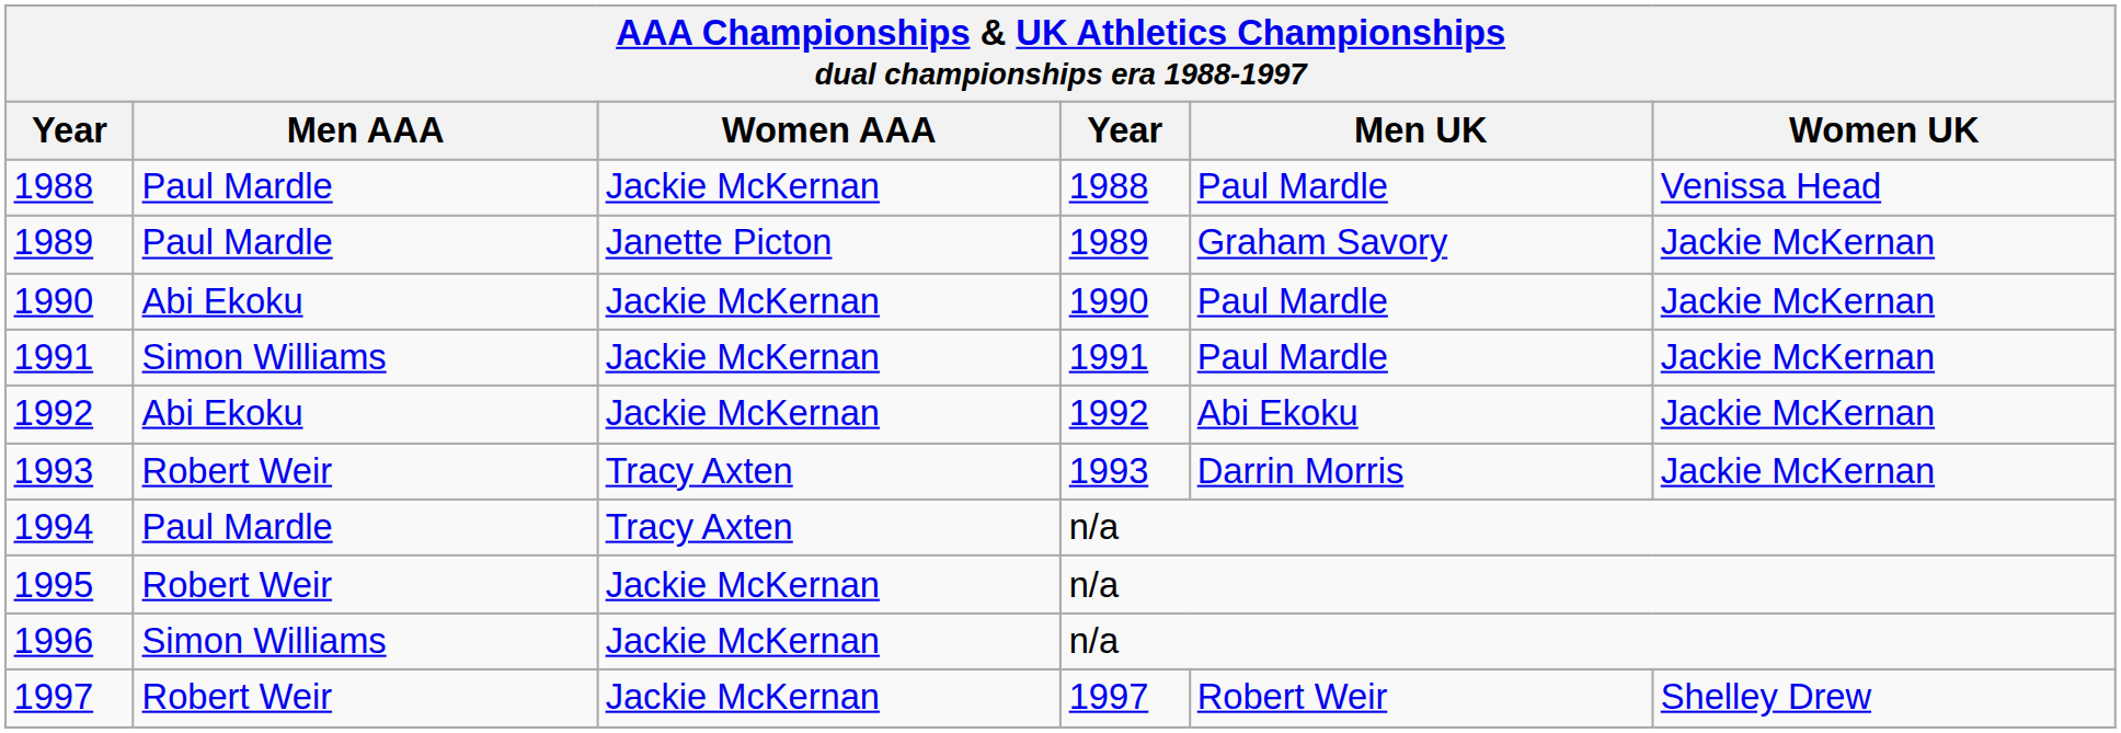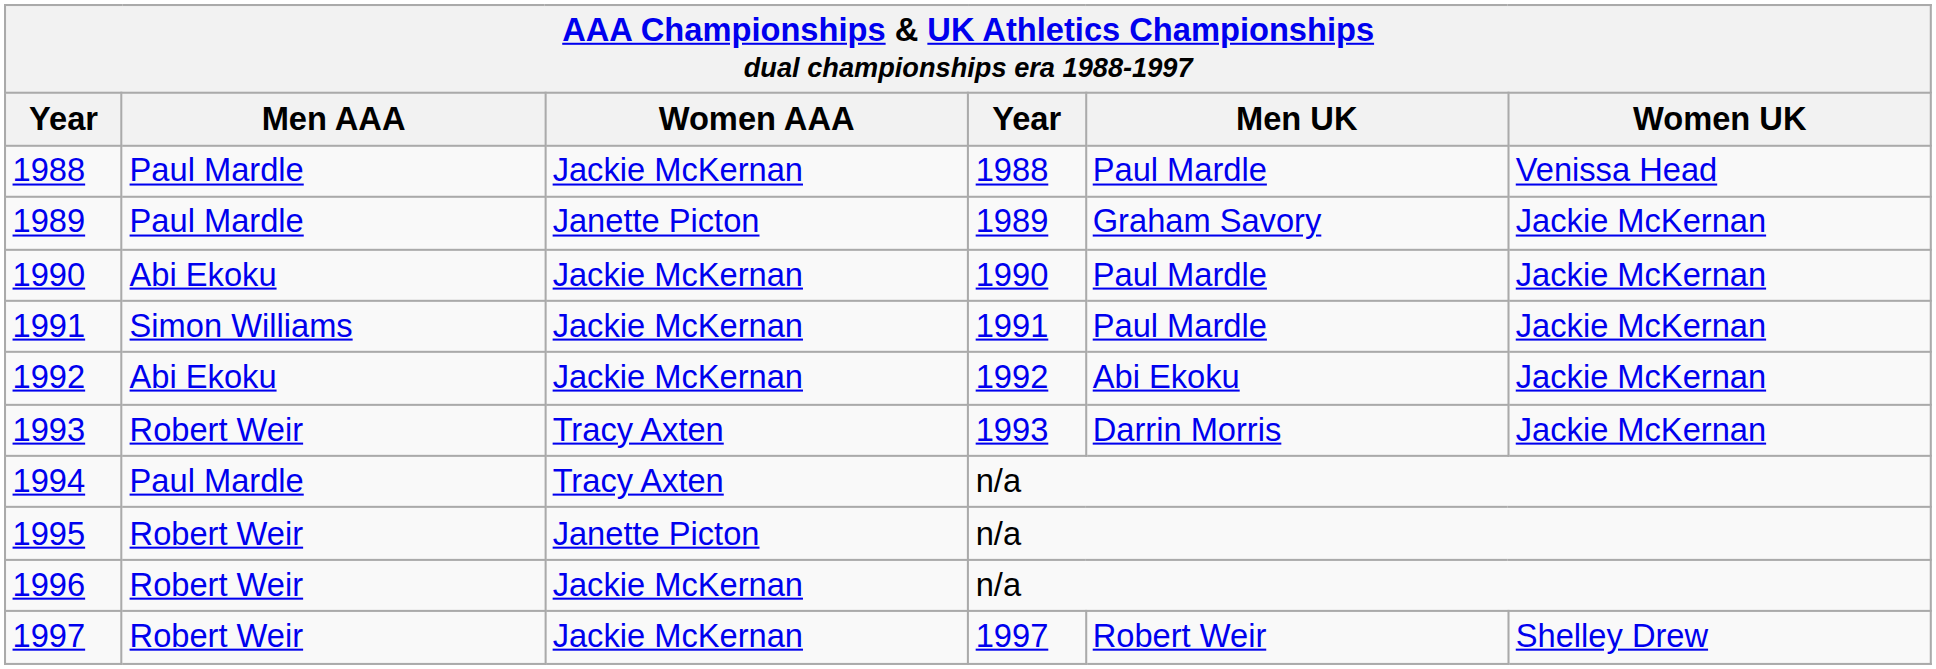 <table class="wikitable">
 <tr>
 <th colspan="6"><a href='#'>AAA Championships</a> & <a href='#'>UK Athletics Championships</a><br><em><small>dual championships era 1988-1997</small></em></th>
 </tr>
 <tr>
 <th width=50>Year</th>
 <th width=200>Men AAA</th>
 <th width=200>Women AAA</th>
 <th width=50>Year</th>
 <th width=200>Men UK</th>
 <th width=200>Women UK</th>
 </tr>
 <tr>
 <td><a href='#'>1988</a></td>
 <td><a href='#'>Paul Mardle</a></td>
 <td><a href='#'>Jackie McKernan</a></td>
 <td><a href='#'>1988</a></td>
 <td><a href='#'>Paul Mardle</a></td>
 <td><a href='#'>Venissa Head</a></td>
 </tr>
 <tr>
 <td><a href='#'>1989</a></td>
 <td><a href='#'>Paul Mardle</a></td>
 <td><a href='#'>Janette Picton</a></td>
 <td><a href='#'>1989</a></td>
 <td><a href='#'>Graham Savory</a></td>
 <td><a href='#'>Jackie McKernan</a></td>
 </tr>
 <tr>
 <td><a href='#'>1990</a></td>
 <td><a href='#'>Abi Ekoku</a></td>
 <td><a href='#'>Jackie McKernan</a></td>
 <td><a href='#'>1990</a></td>
 <td><a href='#'>Paul Mardle</a></td>
 <td><a href='#'>Jackie McKernan</a></td>
 </tr>
 <tr>
 <td><a href='#'>1991</a></td>
 <td><a href='#'>Simon Williams</a></td>
 <td><a href='#'>Jackie McKernan</a></td>
 <td><a href='#'>1991</a></td>
 <td><a href='#'>Paul Mardle</a></td>
 <td><a href='#'>Jackie McKernan</a></td>
 </tr>
 <tr>
 <td><a href='#'>1992</a></td>
 <td><a href='#'>Abi Ekoku</a></td>
 <td><a href='#'>Jackie McKernan</a></td>
 <td><a href='#'>1992</a></td>
 <td><a href='#'>Abi Ekoku</a></td>
 <td><a href='#'>Jackie McKernan</a></td>
 </tr>
 <tr>
 <td><a href='#'>1993</a></td>
 <td><a href='#'>Robert Weir</a></td>
 <td><a href='#'>Tracy Axten</a></td>
 <td><a href='#'>1993</a></td>
 <td><a href='#'>Darrin Morris</a></td>
 <td><a href='#'>Jackie McKernan</a></td>
 </tr>
 <tr>
 <td><a href='#'>1994</a></td>
 <td><a href='#'>Paul Mardle</a></td>
 <td><a href='#'>Tracy Axten</a></td>
 <td colspan=3>n/a</td>
 </tr>
 <tr>
 <td><a href='#'>1995</a></td>
 <td><a href='#'>Robert Weir</a></td>
-<td><a href='#'>Jackie McKernan</a></td>
+<td><a href='#'>Janette Picton</a></td>
 <td colspan=3>n/a</td>
 </tr>
 <tr>
 <td><a href='#'>1996</a></td>
-<td><a href='#'>Simon Williams</a></td>
+<td><a href='#'>Robert Weir</a></td>
 <td><a href='#'>Jackie McKernan</a></td>
 <td colspan=3>n/a</td>
 </tr>
 <tr>
 <td><a href='#'>1997</a></td>
 <td><a href='#'>Robert Weir</a></td>
 <td><a href='#'>Jackie McKernan</a></td>
 <td><a href='#'>1997</a></td>
 <td><a href='#'>Robert Weir</a></td>
 <td><a href='#'>Shelley Drew</a></td>
 </tr>
 </table>
